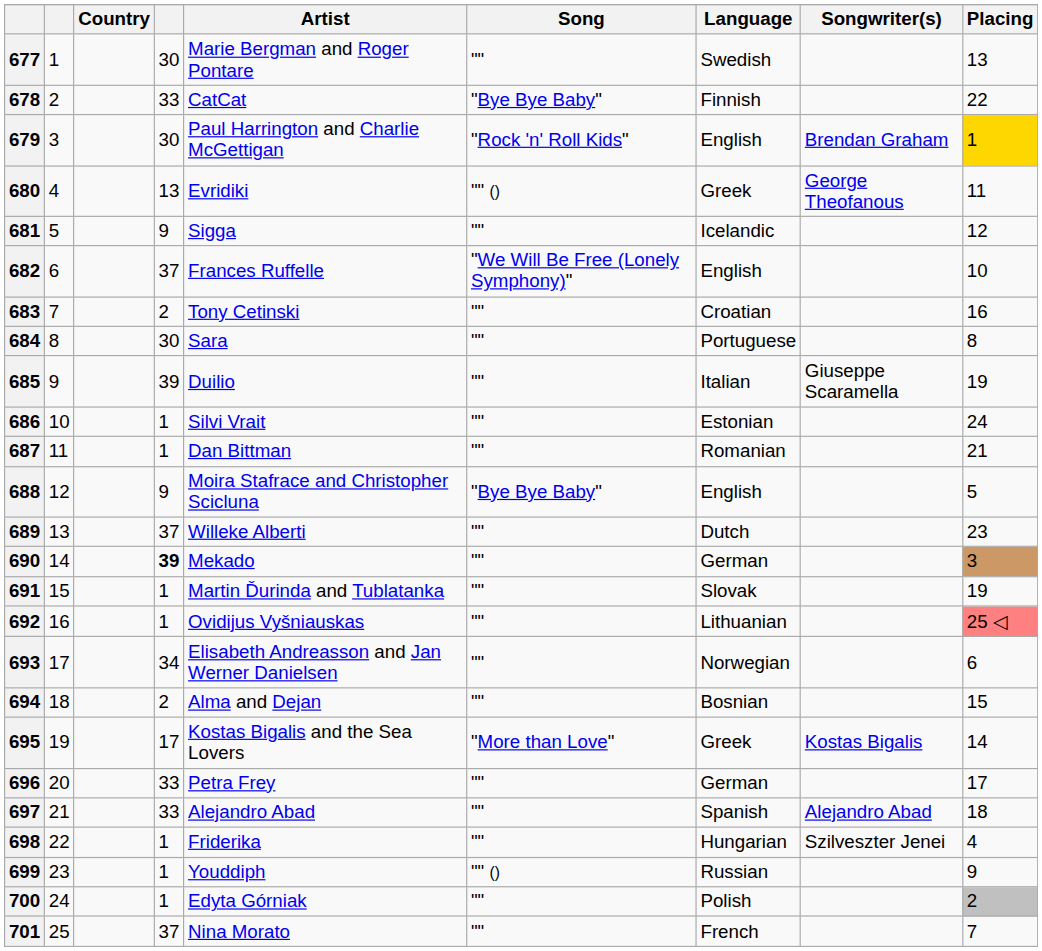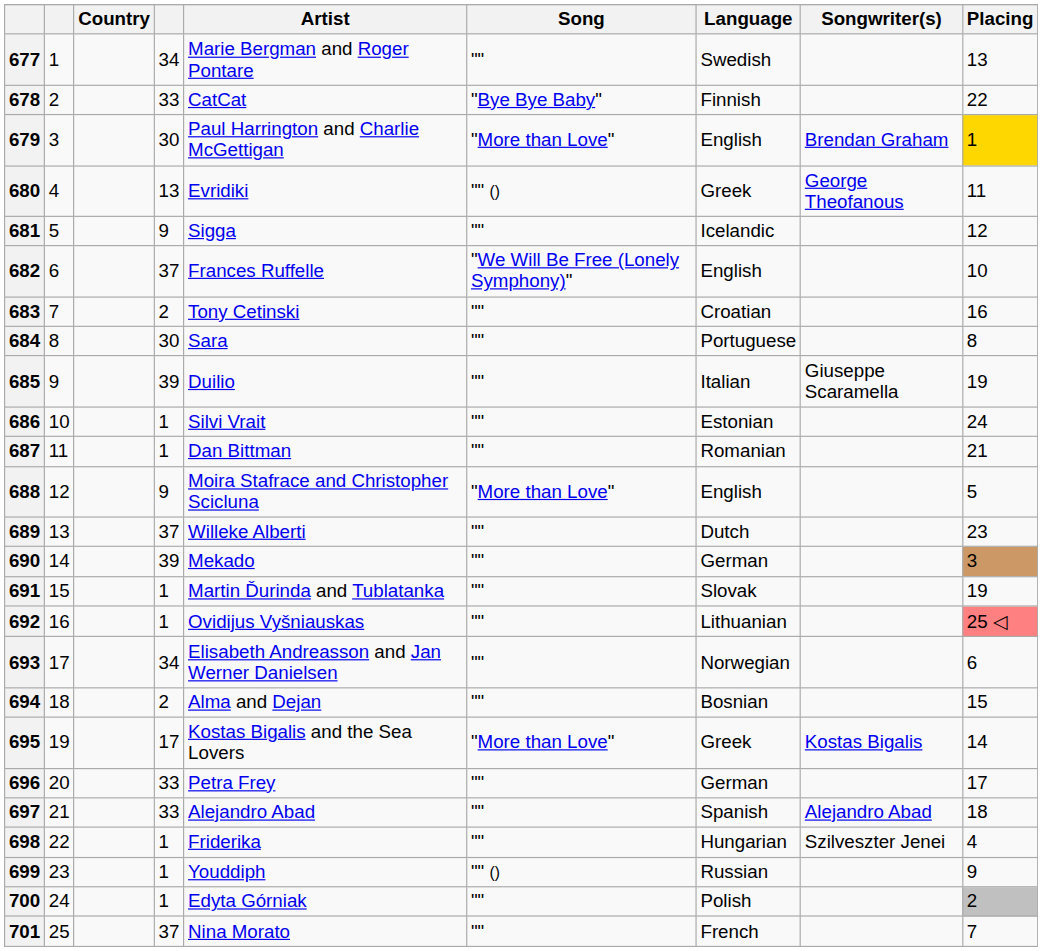 <table class="wikitable plainrowheaders" style="width:100%">
 <tr>
 </tr>
 <tr>
 <th scope="col"></th>
 <th scope="col"></th>
 <th scope="col">Country</th>
 <th scope="col"></th>
 <th scope="col">Artist</th>
 <th scope="col">Song</th>
 <th scope="col">Language</th>
 <th scope="col">Songwriter(s)</th>
 <th scope="col">Placing</th>
 </tr>
 <tr>
 <th scope="row">677</th>
 <td>1</td>
 <td></td>
-<td>30</td>
+<td>34</td>
 <td><a href='#'>Marie Bergman</a> and <a href='#'>Roger Pontare</a></td>
 <td>""</td>
 <td>Swedish</td>
 <td></td>
 <td>13</td>
 </tr>
 <tr>
 <th scope="row">678</th>
 <td>2</td>
 <td></td>
 <td>33</td>
 <td><a href='#'>CatCat</a></td>
 <td>"<a href='#'>Bye Bye Baby</a>"</td>
 <td>Finnish</td>
 <td></td>
 <td>22</td>
 </tr>
 <tr>
 <th scope="row">679</th>
 <td>3</td>
 <td></td>
 <td>30</td>
 <td><a href='#'>Paul Harrington</a> and <a href='#'>Charlie McGettigan</a></td>
-<td>"<a href='#'>Rock 'n' Roll Kids</a>"</td>
+<td>"<a href='#'>More than Love</a>"</td>
 <td>English</td>
 <td><a href='#'>Brendan Graham</a></td>
 <td bgcolor="gold">1</td>
 </tr>
 <tr>
 <th scope="row">680</th>
 <td>4</td>
 <td></td>
 <td>13</td>
 <td><a href='#'>Evridiki</a></td>
 <td>"" <small>()</small></td>
 <td>Greek</td>
 <td><a href='#'>George Theofanous</a></td>
 <td>11</td>
 </tr>
 <tr>
 <th scope="row">681</th>
 <td>5</td>
 <td></td>
 <td>9</td>
 <td><a href='#'>Sigga</a></td>
 <td>""</td>
 <td>Icelandic</td>
 <td></td>
 <td>12</td>
 </tr>
 <tr>
 <th scope="row">682</th>
 <td>6</td>
 <td></td>
 <td>37</td>
 <td><a href='#'>Frances Ruffelle</a></td>
 <td>"<a href='#'>We Will Be Free (Lonely Symphony)</a>"</td>
 <td>English</td>
 <td></td>
 <td>10</td>
 </tr>
 <tr>
 <th scope="row">683</th>
 <td>7</td>
 <td></td>
 <td>2</td>
 <td><a href='#'>Tony Cetinski</a></td>
 <td>""</td>
 <td>Croatian</td>
 <td></td>
 <td>16</td>
 </tr>
 <tr>
 <th scope="row">684</th>
 <td>8</td>
 <td></td>
 <td>30</td>
 <td><a href='#'>Sara</a></td>
 <td>""</td>
 <td>Portuguese</td>
 <td></td>
 <td>8</td>
 </tr>
 <tr>
 <th scope="row">685</th>
 <td>9</td>
 <td></td>
 <td>39</td>
 <td><a href='#'>Duilio</a></td>
 <td>""</td>
 <td>Italian</td>
 <td>Giuseppe Scaramella</td>
 <td>19</td>
 </tr>
 <tr>
 <th scope="row">686</th>
 <td>10</td>
 <td></td>
 <td>1</td>
 <td><a href='#'>Silvi Vrait</a></td>
 <td>""</td>
 <td>Estonian</td>
 <td></td>
 <td>24</td>
 </tr>
 <tr>
 <th scope="row">687</th>
 <td>11</td>
 <td></td>
 <td>1</td>
 <td><a href='#'>Dan Bittman</a></td>
 <td>""</td>
 <td>Romanian</td>
 <td></td>
 <td>21</td>
 </tr>
 <tr>
 <th scope="row">688</th>
 <td>12</td>
 <td></td>
 <td>9</td>
 <td><a href='#'>Moira Stafrace and Christopher Scicluna</a></td>
-<td>"<a href='#'>Bye Bye Baby</a>"</td>
+<td>"<a href='#'>More than Love</a>"</td>
 <td>English</td>
 <td></td>
 <td>5</td>
 </tr>
 <tr>
 <th scope="row">689</th>
 <td>13</td>
 <td></td>
 <td>37</td>
 <td><a href='#'>Willeke Alberti</a></td>
 <td>""</td>
 <td>Dutch</td>
 <td></td>
 <td>23</td>
 </tr>
 <tr>
 <th scope="row">690</th>
 <td>14</td>
 <td></td>
-<td><strong>39</strong></td>
+<td>39</td>
 <td><a href='#'>Mekado</a></td>
 <td>""</td>
 <td>German</td>
 <td></td>
 <td bgcolor="#C96">3</td>
 </tr>
 <tr>
 <th scope="row">691</th>
 <td>15</td>
 <td></td>
 <td>1</td>
 <td><a href='#'>Martin Ďurinda</a> and <a href='#'>Tublatanka</a></td>
 <td>""</td>
 <td>Slovak</td>
 <td></td>
 <td>19</td>
 </tr>
 <tr>
 <th scope="row">692</th>
 <td>16</td>
 <td></td>
 <td>1</td>
 <td><a href='#'>Ovidijus Vyšniauskas</a></td>
 <td>""</td>
 <td>Lithuanian</td>
 <td></td>
 <td bgcolor="#FE8080">25 ◁</td>
 </tr>
 <tr>
 <th scope="row">693</th>
 <td>17</td>
 <td></td>
 <td>34</td>
 <td><a href='#'>Elisabeth Andreasson</a> and <a href='#'>Jan Werner Danielsen</a></td>
 <td>""</td>
 <td>Norwegian</td>
 <td></td>
 <td>6</td>
 </tr>
 <tr>
 <th scope="row">694</th>
 <td>18</td>
 <td></td>
 <td>2</td>
 <td><a href='#'>Alma</a> and <a href='#'>Dejan</a></td>
 <td>""</td>
 <td>Bosnian</td>
 <td></td>
 <td>15</td>
 </tr>
 <tr>
 <th scope="row">695</th>
 <td>19</td>
 <td></td>
 <td>17</td>
 <td><a href='#'>Kostas Bigalis</a> and the Sea Lovers</td>
 <td>"<a href='#'>More than Love</a>"</td>
 <td>Greek</td>
 <td><a href='#'>Kostas Bigalis</a></td>
 <td>14</td>
 </tr>
 <tr>
 <th scope="row">696</th>
 <td>20</td>
 <td></td>
 <td>33</td>
 <td><a href='#'>Petra Frey</a></td>
 <td>""</td>
 <td>German</td>
 <td></td>
 <td>17</td>
 </tr>
 <tr>
 <th scope="row">697</th>
 <td>21</td>
 <td></td>
 <td>33</td>
 <td><a href='#'>Alejandro Abad</a></td>
 <td>""</td>
 <td>Spanish</td>
 <td><a href='#'>Alejandro Abad</a></td>
 <td>18</td>
 </tr>
 <tr>
 <th scope="row">698</th>
 <td>22</td>
 <td></td>
 <td>1</td>
 <td><a href='#'>Friderika</a></td>
 <td>""</td>
 <td>Hungarian</td>
 <td>Szilveszter Jenei</td>
 <td>4</td>
 </tr>
 <tr>
 <th scope="row">699</th>
 <td>23</td>
 <td></td>
 <td>1</td>
 <td><a href='#'>Youddiph</a></td>
 <td>"" <small>()</small></td>
 <td>Russian</td>
 <td></td>
 <td>9</td>
 </tr>
 <tr>
 <th scope="row">700</th>
 <td>24</td>
 <td></td>
 <td>1</td>
 <td><a href='#'>Edyta Górniak</a></td>
 <td>""</td>
 <td>Polish</td>
 <td></td>
 <td bgcolor="silver">2</td>
 </tr>
 <tr>
 <th scope="row">701</th>
 <td>25</td>
 <td></td>
 <td>37</td>
 <td><a href='#'>Nina Morato</a></td>
 <td>""</td>
 <td>French</td>
 <td></td>
 <td>7</td>
 </tr>
 </table>
